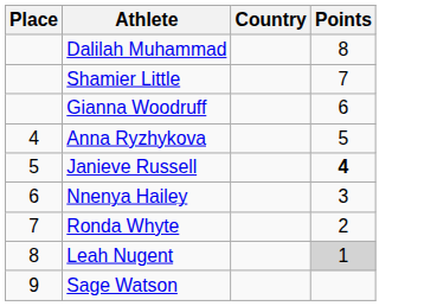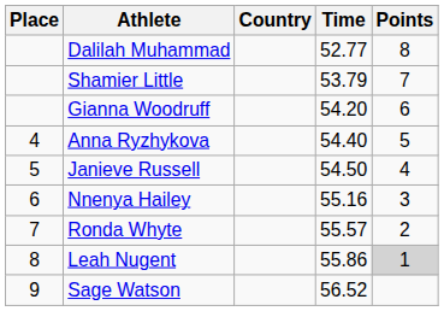 <table class="wikitable">
 <tr>
 <th>Place</th>
 <th>Athlete</th>
 <th>Country</th>
+<th>Time</th>
 <th>Points</th>
 </tr>
 <tr>
 <td align=center></td>
 <td><a href='#'>Dalilah Muhammad</a></td>
 <td></td>
+<td>52.77</td>
 <td align=center>8</td>
 </tr>
 <tr>
 <td align=center></td>
 <td><a href='#'>Shamier Little</a></td>
 <td></td>
+<td>53.79</td>
 <td align=center>7</td>
 </tr>
 <tr>
 <td align=center></td>
 <td><a href='#'>Gianna Woodruff</a></td>
 <td></td>
+<td>54.20</td>
 <td align=center>6</td>
 </tr>
 <tr>
 <td align=center>4</td>
 <td><a href='#'>Anna Ryzhykova</a></td>
 <td></td>
+<td>54.40</td>
 <td align=center>5</td>
 </tr>
 <tr>
 <td align=center>5</td>
 <td><a href='#'>Janieve Russell</a></td>
 <td></td>
-<td align=center><strong>4</strong></td>
+<td>54.50</td>
+<td align=center>4</td>
 </tr>
 <tr>
 <td align=center>6</td>
 <td><a href='#'>Nnenya Hailey</a></td>
 <td></td>
+<td>55.16</td>
 <td align=center>3</td>
 </tr>
 <tr>
 <td align=center>7</td>
 <td><a href='#'>Ronda Whyte</a></td>
 <td></td>
+<td>55.57</td>
 <td align=center>2</td>
 </tr>
 <tr>
 <td align=center>8</td>
 <td><a href='#'>Leah Nugent</a></td>
 <td></td>
+<td>55.86</td>
 <td align=center style="background: lightgrey;">1</td>
 </tr>
 <tr>
 <td align=center>9</td>
 <td><a href='#'>Sage Watson</a></td>
 <td></td>
+<td>56.52</td>
 <td align=center></td>
 </tr>
 </table>
